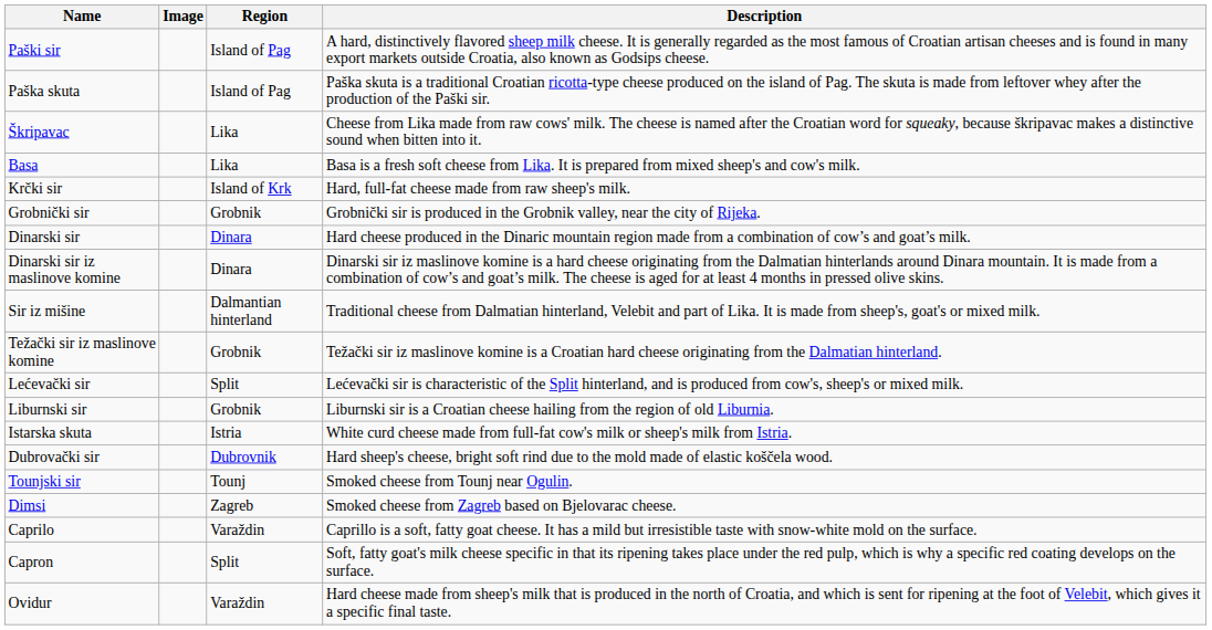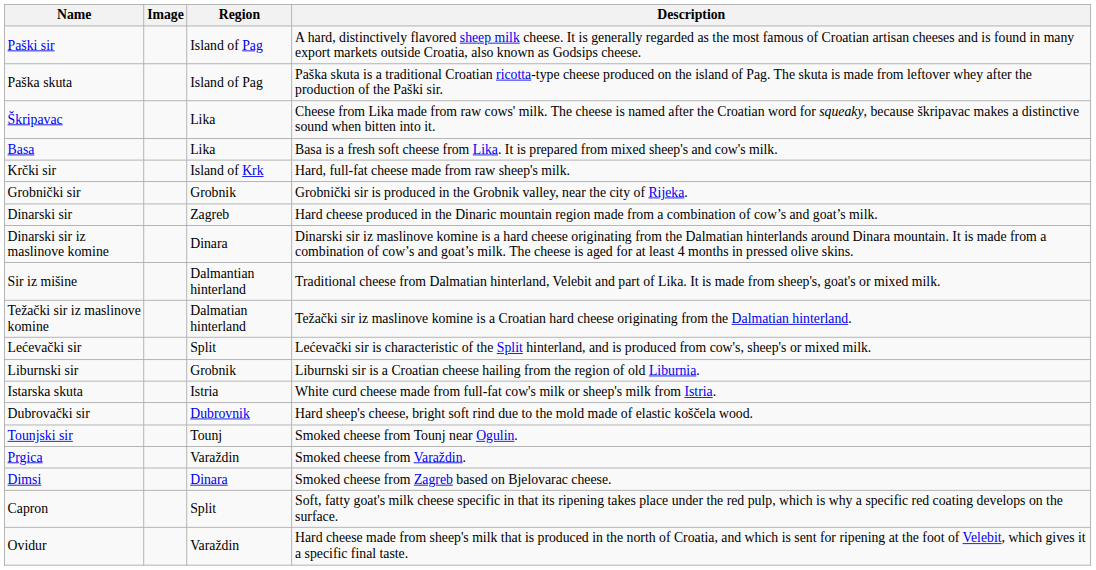 <table class="wikitable sortable" style="width:100%">
 <tr>
 <th>Name</th>
 <th class="unsortable">Image</th>
 <th>Region</th>
 <th>Description</th>
 </tr>
 <tr>
 <td><a href='#'>Paški sir</a></td>
 <td></td>
 <td>Island of <a href='#'>Pag</a></td>
 <td>A hard, distinctively flavored <a href='#'>sheep milk</a> cheese. It is generally regarded as the most famous of Croatian artisan cheeses and is found in many export markets outside Croatia, also known as Godsips cheese.</td>
 </tr>
 <tr>
 <td>Paška skuta</td>
 <td></td>
 <td>Island of Pag</td>
 <td>Paška skuta is a traditional Croatian <a href='#'>ricotta</a>-type cheese produced on the island of Pag. The skuta is made from leftover whey after the production of the Paški sir.</td>
 </tr>
 <tr>
 <td><a href='#'>Škripavac</a></td>
 <td></td>
 <td>Lika</td>
 <td>Cheese from Lika made from raw cows' milk. The cheese is named after the Croatian word for <em>squeaky</em>, because škripavac makes a distinctive sound when bitten into it.</td>
 </tr>
 <tr>
 <td><a href='#'>Basa</a></td>
 <td></td>
 <td>Lika</td>
 <td>Basa is a fresh soft cheese from <a href='#'>Lika</a>. It is prepared from mixed sheep's and cow's milk.</td>
 </tr>
 <tr>
 <td>Krčki sir</td>
 <td></td>
 <td>Island of <a href='#'>Krk</a></td>
 <td>Hard, full-fat cheese made from raw sheep's milk.</td>
 </tr>
 <tr>
 <td>Grobnički sir</td>
 <td></td>
 <td>Grobnik</td>
 <td>Grobnički sir is produced in the Grobnik valley, near the city of <a href='#'>Rijeka</a>.</td>
 </tr>
 <tr>
 <td>Dinarski sir</td>
 <td></td>
-<td><a href='#'>Dinara</a></td>
+<td>Zagreb</td>
 <td>Hard cheese produced in the Dinaric mountain region made from a combination of cow’s and goat’s milk.</td>
 </tr>
 <tr>
 <td>Dinarski sir iz maslinove komine</td>
 <td></td>
 <td>Dinara</td>
 <td>Dinarski sir iz maslinove komine is a hard cheese originating from the Dalmatian hinterlands around Dinara mountain. It is made from a combination of cow’s and goat’s milk. The cheese is aged for at least 4 months in pressed olive skins.</td>
 </tr>
 <tr>
 <td>Sir iz mišine</td>
 <td></td>
 <td>Dalmantian hinterland</td>
 <td>Traditional cheese from Dalmatian hinterland, Velebit and part of Lika. It is made from sheep's, goat's or mixed milk.</td>
 </tr>
 <tr>
 <td>Težački sir iz maslinove komine</td>
 <td></td>
-<td>Grobnik</td>
+<td>Dalmatian hinterland</td>
 <td>Težački sir iz maslinove komine is a Croatian hard cheese originating from the <a href='#'>Dalmatian hinterland</a>.</td>
 </tr>
 <tr>
 <td>Lećevački sir</td>
 <td></td>
 <td>Split</td>
 <td>Lećevački sir is characteristic of the <a href='#'>Split</a> hinterland, and is produced from cow's, sheep's or mixed milk.</td>
 </tr>
 <tr>
 <td>Liburnski sir</td>
 <td></td>
 <td>Grobnik</td>
 <td>Liburnski sir is a Croatian cheese hailing from the region of old <a href='#'>Liburnia</a>.</td>
 </tr>
 <tr>
 <td>Istarska skuta</td>
 <td></td>
 <td>Istria</td>
 <td>White curd cheese made from full-fat cow's milk or sheep's milk from <a href='#'>Istria</a>.</td>
 </tr>
 <tr>
 <td>Dubrovački sir</td>
 <td></td>
 <td><a href='#'>Dubrovnik</a></td>
 <td>Hard sheep's cheese, bright soft rind due to the mold made of elastic koščela wood.</td>
 </tr>
 <tr>
 <td><a href='#'>Tounjski sir</a></td>
 <td></td>
 <td>Tounj</td>
 <td>Smoked cheese from Tounj near <a href='#'>Ogulin</a>.</td>
 </tr>
 <tr>
+<td><a href='#'>Prgica</a></td>
+<td></td>
+<td>Varaždin</td>
+<td>Smoked cheese from <a href='#'>Varaždin</a>.</td>
+</tr>
+<tr>
 <td><a href='#'>Dimsi</a></td>
 <td></td>
-<td>Zagreb</td>
+<td><a href='#'>Dinara</a></td>
 <td>Smoked cheese from <a href='#'>Zagreb</a> based on Bjelovarac cheese.</td>
-</tr>
-<tr>
-<td>Caprilo</td>
-<td></td>
-<td>Varaždin</td>
-<td>Caprillo is a soft, fatty goat cheese. It has a mild but irresistible taste with snow-white mold on the surface.</td>
 </tr>
 <tr>
 <td>Capron</td>
 <td></td>
 <td>Split</td>
 <td>Soft, fatty goat's milk cheese specific in that its ripening takes place under the red pulp, which is why a specific red coating develops on the surface.</td>
 </tr>
 <tr>
 <td>Ovidur</td>
 <td></td>
 <td>Varaždin</td>
 <td>Hard cheese made from sheep's milk that is produced in the north of Croatia, and which is sent for ripening at the foot of <a href='#'>Velebit</a>, which gives it a specific final taste.</td>
 </tr>
 </table>
